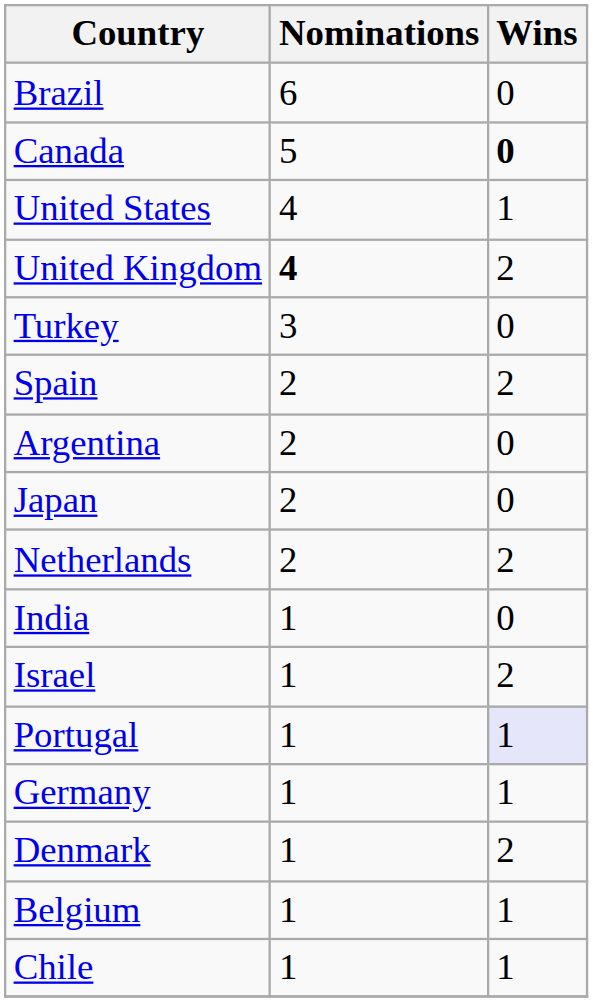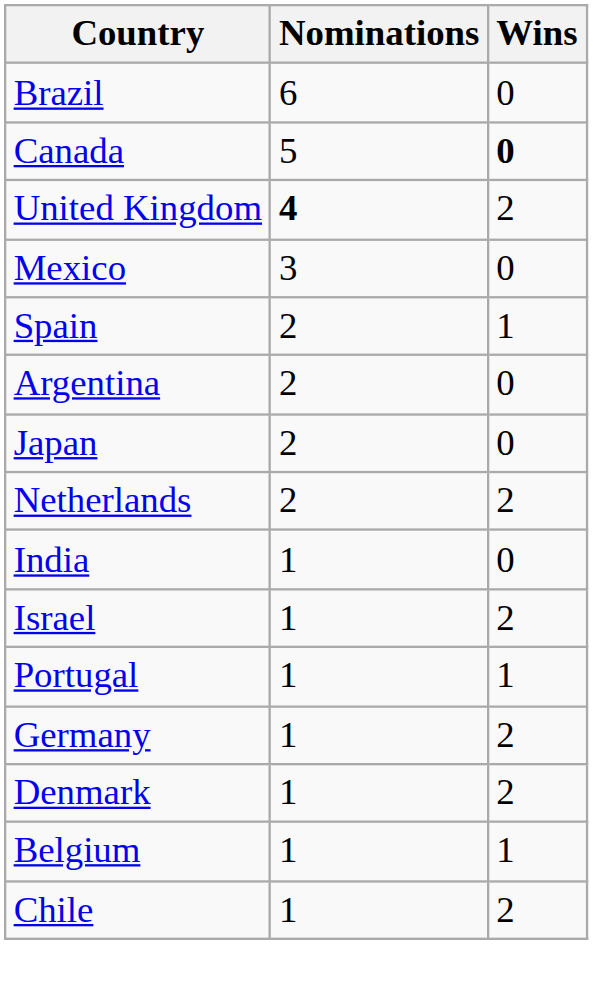 <table class="wikitable">
 <tr>
 <th>Country</th>
 <th>Nominations</th>
 <th>Wins</th>
 </tr>
 <tr>
 <td><a href='#'>Brazil</a></td>
 <td>6</td>
 <td>0</td>
 </tr>
 <tr>
 <td><a href='#'>Canada</a></td>
 <td>5</td>
 <td><strong>0</strong></td>
 </tr>
 <tr>
-<td><a href='#'>United States</a></td>
-<td>4</td>
-<td>1</td>
-</tr>
-<tr>
 <td><a href='#'>United Kingdom</a></td>
 <td><strong>4</strong></td>
 <td>2</td>
 </tr>
 <tr>
-<td><a href='#'>Turkey</a></td>
+<td><a href='#'>Mexico</a></td>
 <td>3</td>
 <td>0</td>
 </tr>
 <tr>
 <td><a href='#'>Spain</a></td>
 <td>2</td>
-<td>2</td>
+<td>1</td>
 </tr>
 <tr>
 <td><a href='#'>Argentina</a></td>
 <td>2</td>
 <td>0</td>
 </tr>
 <tr>
 <td><a href='#'>Japan</a></td>
 <td>2</td>
 <td>0</td>
 </tr>
 <tr>
 <td><a href='#'>Netherlands</a></td>
 <td>2</td>
 <td>2</td>
 </tr>
 <tr>
 <td><a href='#'>India</a></td>
 <td>1</td>
 <td>0</td>
 </tr>
 <tr>
 <td><a href='#'>Israel</a></td>
 <td>1</td>
 <td>2</td>
 </tr>
 <tr>
 <td><a href='#'>Portugal</a></td>
 <td>1</td>
-<td style="background: lavender;">1</td>
+<td>1</td>
 </tr>
 <tr>
 <td><a href='#'>Germany</a></td>
 <td>1</td>
-<td>1</td>
+<td>2</td>
 </tr>
 <tr>
 <td><a href='#'>Denmark</a></td>
 <td>1</td>
 <td>2</td>
 </tr>
 <tr>
 <td><a href='#'>Belgium</a></td>
 <td>1</td>
 <td>1</td>
 </tr>
 <tr>
 <td><a href='#'>Chile</a></td>
 <td>1</td>
-<td>1</td>
+<td>2</td>
 </tr>
 <tr>
 </tr>
 </table>
